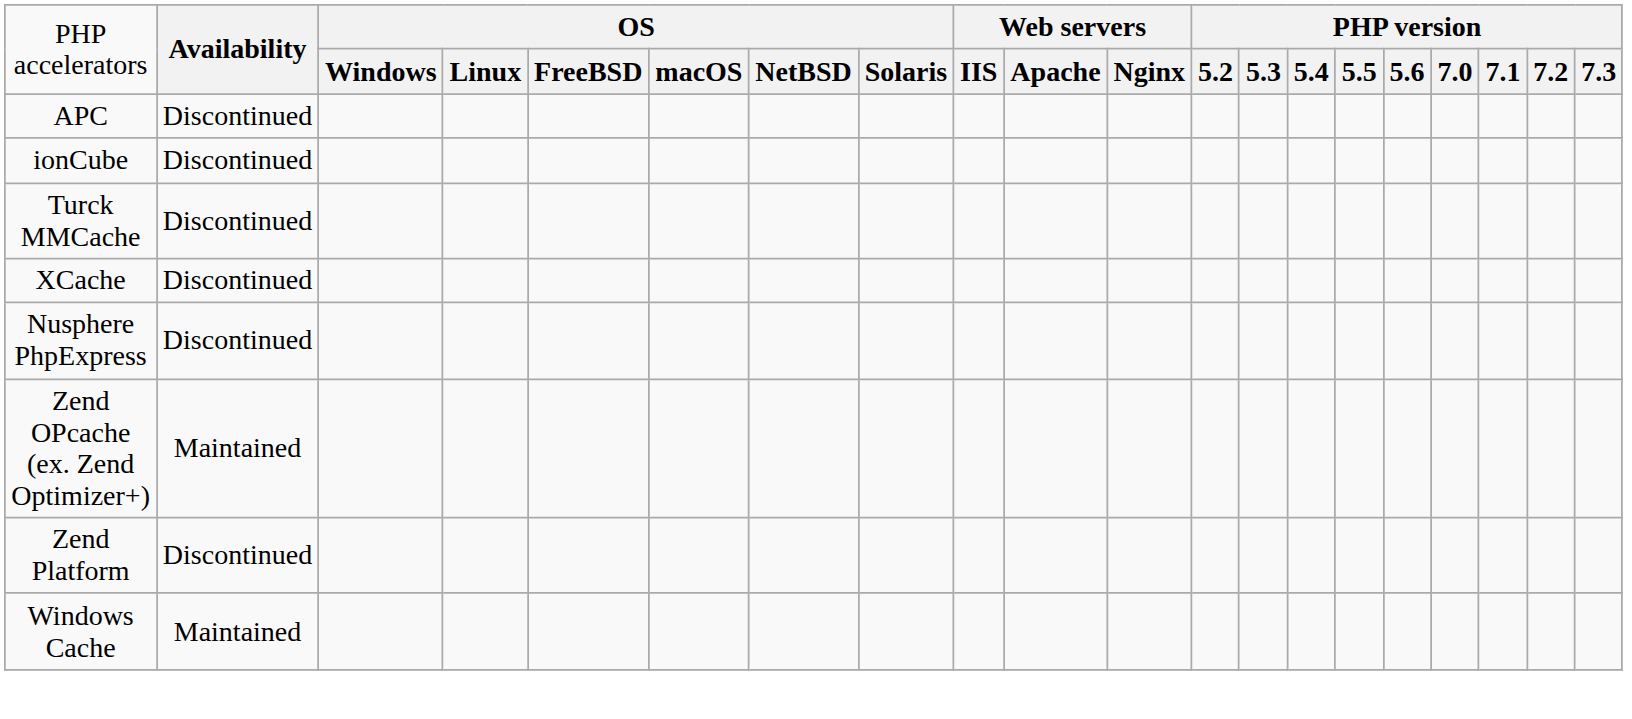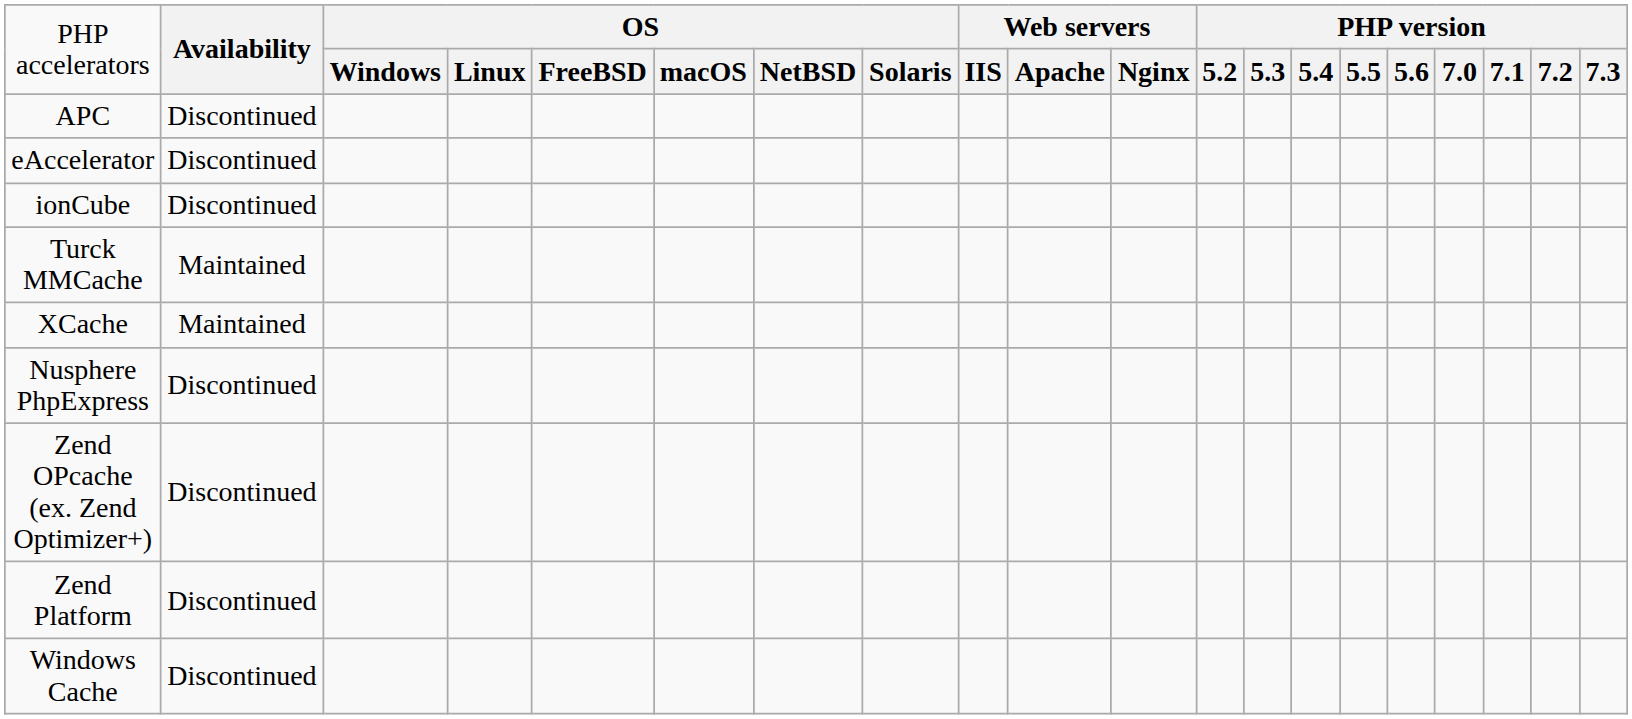 <table class="wikitable sortable" style="text-align:center">
 <tr>
 <td border="0" rowspan="2">PHP accelerators</td>
 <th rowspan="2">Availability</th>
 <th colspan="6">OS</th>
 <th colspan="3">Web servers</th>
 <th colspan="9">PHP version</th>
 </tr>
 <tr>
 <th>Windows</th>
 <th>Linux</th>
 <th>FreeBSD</th>
 <th>macOS</th>
 <th>NetBSD</th>
 <th>Solaris</th>
 <th>IIS</th>
 <th>Apache</th>
 <th>Nginx</th>
 <th>5.2</th>
 <th>5.3</th>
 <th>5.4</th>
 <th>5.5</th>
 <th>5.6</th>
 <th>7.0</th>
 <th>7.1</th>
 <th>7.2</th>
 <th>7.3</th>
 </tr>
 <tr>
 <td>APC</td>
 <td>Discontinued</td>
 <td></td>
 <td></td>
 <td></td>
 <td></td>
 <td></td>
 <td></td>
 <td></td>
 <td></td>
 <td></td>
 <td></td>
 <td></td>
 <td></td>
 <td></td>
 <td></td>
 <td></td>
 <td></td>
 <td></td>
 <td></td>
 </tr>
 <tr>
+<td>eAccelerator</td>
+<td>Discontinued</td>
+<td></td>
+<td></td>
+<td></td>
+<td></td>
+<td></td>
+<td></td>
+<td></td>
+<td></td>
+<td></td>
+<td></td>
+<td></td>
+<td></td>
+<td></td>
+<td></td>
+<td></td>
+<td></td>
+<td></td>
+<td></td>
+</tr>
+<tr>
 <td>ionCube</td>
 <td>Discontinued</td>
 <td></td>
 <td></td>
 <td></td>
 <td></td>
 <td></td>
 <td></td>
 <td></td>
 <td></td>
 <td></td>
 <td></td>
 <td></td>
 <td></td>
 <td></td>
 <td></td>
 <td></td>
 <td></td>
 <td></td>
 <td></td>
 </tr>
 <tr>
 <td>Turck MMCache</td>
-<td>Discontinued</td>
+<td>Maintained</td>
 <td></td>
 <td></td>
 <td></td>
 <td></td>
 <td></td>
 <td></td>
 <td></td>
 <td></td>
 <td></td>
 <td></td>
 <td></td>
 <td></td>
 <td></td>
 <td></td>
 <td></td>
 <td></td>
 <td></td>
 <td></td>
 </tr>
 <tr>
 <td>XCache</td>
-<td>Discontinued</td>
+<td>Maintained</td>
 <td></td>
 <td></td>
 <td></td>
 <td></td>
 <td></td>
 <td></td>
 <td></td>
 <td></td>
 <td></td>
 <td></td>
 <td></td>
 <td></td>
 <td></td>
 <td></td>
 <td></td>
 <td></td>
 <td></td>
 <td></td>
 </tr>
 <tr>
 <td>Nusphere PhpExpress</td>
 <td>Discontinued</td>
 <td></td>
 <td></td>
 <td></td>
 <td></td>
 <td></td>
 <td></td>
 <td></td>
 <td></td>
 <td></td>
 <td></td>
 <td></td>
 <td></td>
 <td></td>
 <td></td>
 <td></td>
 <td></td>
 <td></td>
 <td></td>
 </tr>
 <tr>
 <td>Zend OPcache (ex. Zend Optimizer+)</td>
-<td>Maintained</td>
+<td>Discontinued</td>
 <td></td>
 <td></td>
 <td></td>
 <td></td>
 <td></td>
 <td></td>
 <td></td>
 <td></td>
 <td></td>
 <td></td>
 <td></td>
 <td></td>
 <td></td>
 <td></td>
 <td></td>
 <td></td>
 <td></td>
 <td></td>
 </tr>
 <tr>
 <td>Zend Platform </td>
 <td>Discontinued</td>
 <td></td>
 <td></td>
 <td></td>
 <td></td>
 <td></td>
 <td></td>
 <td></td>
 <td></td>
 <td></td>
 <td></td>
 <td></td>
 <td></td>
 <td></td>
 <td></td>
 <td></td>
 <td></td>
 <td></td>
 <td></td>
 </tr>
 <tr>
 <td>Windows Cache</td>
-<td>Maintained</td>
+<td>Discontinued</td>
 <td></td>
 <td></td>
 <td></td>
 <td></td>
 <td></td>
 <td></td>
 <td></td>
 <td></td>
 <td></td>
 <td></td>
 <td></td>
 <td></td>
 <td></td>
 <td></td>
 <td></td>
 <td></td>
 <td></td>
 <td></td>
 </tr>
 </table>
